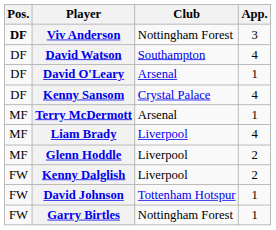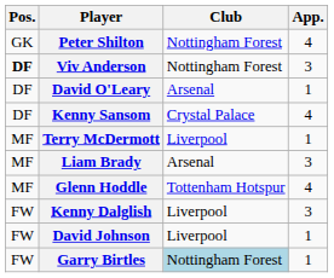 <table class="wikitable plainrowheaders" style="text-align: left">
 <tr>
 <th scope=col>Pos.</th>
 <th scope=col>Player</th>
 <th scope=col>Club</th>
 <th scope=col>App.</th>
 </tr>
 <tr>
+<td style=text-align:center>GK</td>
+<th scope=row><a href='#'>Peter Shilton</a> </th>
+<td><a href='#'>Nottingham Forest</a></td>
+<td style=text-align:center>4</td>
+</tr>
+<tr>
 <td style=text-align:center><strong>DF</strong></td>
 <th scope=row><a href='#'>Viv Anderson</a> </th>
 <td>Nottingham Forest</td>
 <td style=text-align:center>3</td>
-</tr>
-<tr>
-<td style=text-align:center>DF</td>
-<th scope=row><a href='#'>David Watson</a> </th>
-<td><a href='#'>Southampton</a></td>
-<td style=text-align:center>4</td>
 </tr>
 <tr>
 <td style=text-align:center>DF</td>
 <th scope=row><a href='#'>David O'Leary</a> </th>
 <td><a href='#'>Arsenal</a></td>
 <td style=text-align:center>1</td>
 </tr>
 <tr>
 <td style=text-align:center>DF</td>
 <th scope=row><a href='#'>Kenny Sansom</a> </th>
 <td><a href='#'>Crystal Palace</a></td>
 <td style=text-align:center>4</td>
 </tr>
 <tr>
 <td style=text-align:center>MF</td>
 <th scope=row><a href='#'>Terry McDermott</a></th>
-<td>Arsenal</td>
+<td><a href='#'>Liverpool</a></td>
 <td style=text-align:center>1</td>
 </tr>
 <tr>
 <td style=text-align:center>MF</td>
 <th scope=row><a href='#'>Liam Brady</a> </th>
-<td><a href='#'>Liverpool</a></td>
-<td style=text-align:center>4</td>
+<td>Arsenal</td>
+<td style=text-align:center>3</td>
 </tr>
 <tr>
 <td style=text-align:center>MF</td>
 <th scope=row><a href='#'>Glenn Hoddle</a></th>
-<td>Liverpool</td>
-<td style=text-align:center>2</td>
+<td><a href='#'>Tottenham Hotspur</a></td>
+<td style=text-align:center>4</td>
 </tr>
 <tr>
 <td style=text-align:center>FW</td>
 <th scope=row><a href='#'>Kenny Dalglish</a> </th>
 <td>Liverpool</td>
-<td style=text-align:center>2</td>
+<td style=text-align:center>3</td>
 </tr>
 <tr>
 <td style=text-align:center>FW</td>
 <th scope=row><a href='#'>David Johnson</a></th>
-<td><a href='#'>Tottenham Hotspur</a></td>
+<td>Liverpool</td>
 <td style=text-align:center>1</td>
 </tr>
 <tr>
 <td style=text-align:center>FW</td>
 <th scope=row><a href='#'>Garry Birtles</a></th>
-<td>Nottingham Forest</td>
+<td style="background: lightblue;">Nottingham Forest</td>
 <td style=text-align:center>1</td>
 </tr>
 </table>
